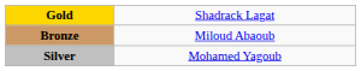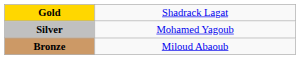 <table class="wikitable" style="text-align:center; " width="35%">
 <tr>
 <td bgcolor="gold"><strong>Gold</strong></td>
 <td><a href='#'>Shadrack Lagat</a><br>  <small><em></em></small></td>
 </tr>
 <tr>
+<td bgcolor="silver"><strong>Silver</strong></td>
+<td><a href='#'>Mohamed Yagoub</a><br>  <small><em></em></small></td>
+</tr>
+<tr>
 <td bgcolor="CC9966"><strong>Bronze</strong></td>
 <td><a href='#'>Miloud Abaoub</a><br>  <small><em></em></small></td>
 </tr>
-<tr>
-<td bgcolor="silver"><strong>Silver</strong></td>
-<td><a href='#'>Mohamed Yagoub</a><br>  <small><em></em></small></td>
-</tr>
 </table>
